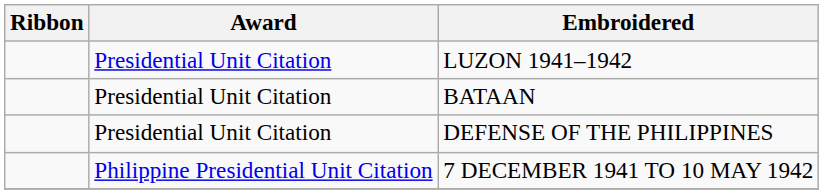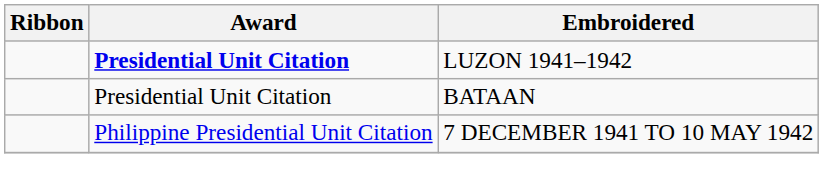 <table class="wikitable">
 <tr>
 <th>Ribbon</th>
 <th>Award</th>
 <th>Embroidered</th>
 </tr>
 <tr>
 <td></td>
-<td><a href='#'>Presidential Unit Citation</a></td>
+<td><strong><a href='#'>Presidential Unit Citation</a></strong></td>
 <td>LUZON 1941–1942</td>
 </tr>
 <tr>
 <td></td>
 <td>Presidential Unit Citation</td>
 <td>BATAAN</td>
 </tr>
 <tr>
 <td></td>
-<td>Presidential Unit Citation</td>
-<td>DEFENSE OF THE PHILIPPINES</td>
-</tr>
-<tr>
-<td></td>
 <td><a href='#'>Philippine Presidential Unit Citation</a></td>
 <td>7 DECEMBER 1941 TO 10 MAY 1942</td>
 </tr>
 <tr>
 </tr>
 </table>
